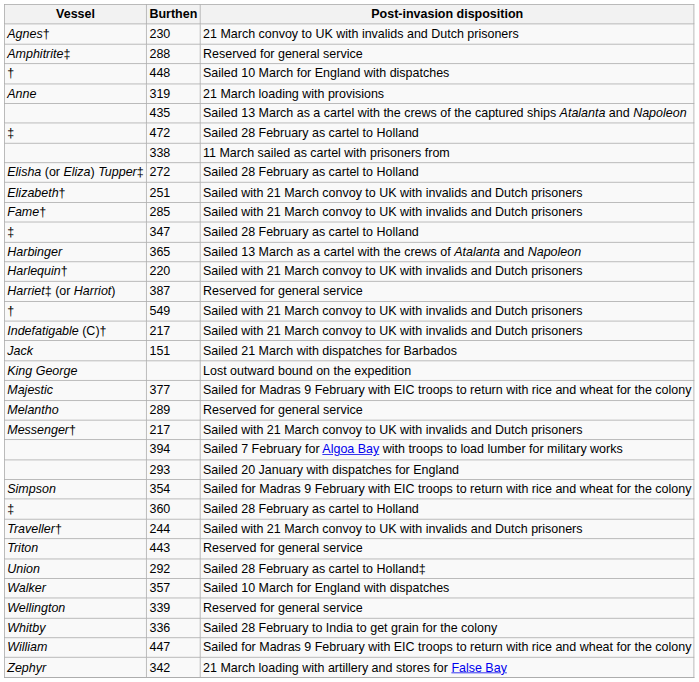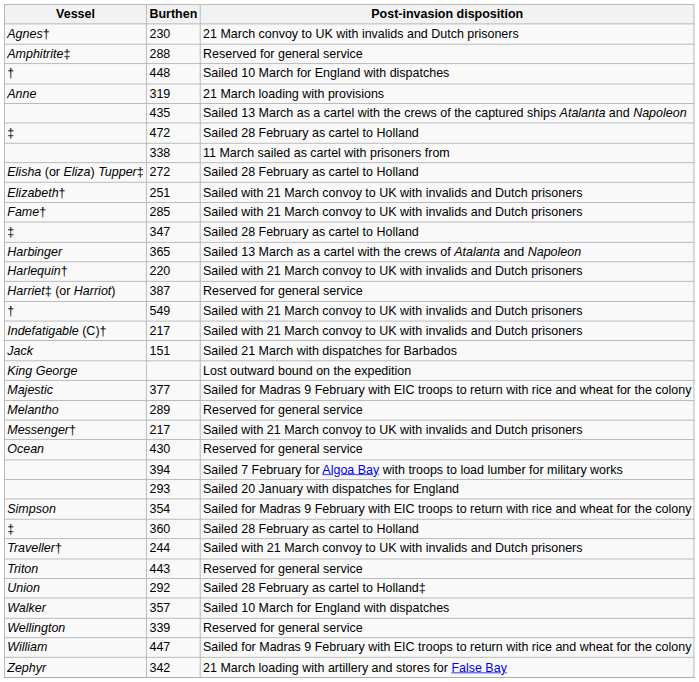 <table class="sortable wikitable">
 <tr>
 <th>Vessel</th>
 <th>Burthen</th>
 <th>Post-invasion disposition</th>
 </tr>
 <tr>
 <td><em>Agnes</em>†</td>
 <td>230</td>
 <td>21 March convoy to UK with invalids and Dutch prisoners</td>
 </tr>
 <tr>
 <td><em>Amphitrite</em>‡</td>
 <td>288</td>
 <td>Reserved for general service</td>
 </tr>
 <tr>
 <td>†</td>
 <td>448</td>
 <td>Sailed 10 March for England with dispatches</td>
 </tr>
 <tr>
 <td><em>Anne</em></td>
 <td>319</td>
 <td>21 March loading with provisions</td>
 </tr>
 <tr>
 <td></td>
 <td>435</td>
 <td>Sailed 13 March as a cartel with the crews of the captured ships <em>Atalanta</em> and <em>Napoleon</em></td>
 </tr>
 <tr>
 <td>‡</td>
 <td>472</td>
 <td>Sailed 28 February as cartel to Holland</td>
 </tr>
 <tr>
 <td></td>
 <td>338</td>
 <td>11 March sailed as cartel with prisoners from </td>
 </tr>
 <tr>
 <td><em>Elisha</em> (or <em>Eliza</em>) <em>Tupper</em>‡</td>
 <td>272</td>
 <td>Sailed 28 February as cartel to Holland</td>
 </tr>
 <tr>
 <td><em>Elizabeth</em>†</td>
 <td>251</td>
 <td>Sailed with 21 March convoy to UK with invalids and Dutch prisoners</td>
 </tr>
 <tr>
 <td><em>Fame</em>†</td>
 <td>285</td>
 <td>Sailed with 21 March convoy to UK with invalids and Dutch prisoners</td>
 </tr>
 <tr>
 <td>‡</td>
 <td>347</td>
 <td>Sailed 28 February as cartel to Holland</td>
 </tr>
 <tr>
 <td><em>Harbinger</em></td>
 <td>365</td>
 <td>Sailed 13 March as a cartel with the crews of <em>Atalanta</em> and <em>Napoleon</em></td>
 </tr>
 <tr>
 <td><em>Harlequin</em>†</td>
 <td>220</td>
 <td>Sailed with 21 March convoy to UK with invalids and Dutch prisoners</td>
 </tr>
 <tr>
 <td><em>Harriet</em>‡ (or <em>Harriot</em>)</td>
 <td>387</td>
 <td>Reserved for general service</td>
 </tr>
 <tr>
 <td>†</td>
 <td>549</td>
 <td>Sailed with 21 March convoy to UK with invalids and Dutch prisoners</td>
 </tr>
 <tr>
 <td><em>Indefatigable</em> (C)†</td>
 <td>217</td>
 <td>Sailed with 21 March convoy to UK with invalids and Dutch prisoners</td>
 </tr>
 <tr>
 <td><em>Jack</em></td>
 <td>151</td>
 <td>Sailed 21 March with dispatches for Barbados</td>
 </tr>
 <tr>
 <td><em>King George</em></td>
 <td></td>
 <td>Lost outward bound on the expedition</td>
 </tr>
 <tr>
 <td><em>Majestic</em></td>
 <td>377</td>
 <td>Sailed for Madras 9 February with EIC troops to return with rice and wheat for the colony</td>
 </tr>
 <tr>
 <td><em>Melantho</em></td>
 <td>289</td>
 <td>Reserved for general service</td>
 </tr>
 <tr>
 <td><em>Messenger</em>†</td>
 <td>217</td>
 <td>Sailed with 21 March convoy to UK with invalids and Dutch prisoners</td>
 </tr>
 <tr>
+<td><em>Ocean</em></td>
+<td>430</td>
+<td>Reserved for general service</td>
+</tr>
+<tr>
 <td></td>
 <td>394</td>
 <td>Sailed 7 February for <a href='#'>Algoa Bay</a> with troops to load lumber for military works</td>
 </tr>
 <tr>
 <td></td>
 <td>293</td>
 <td>Sailed 20 January with dispatches for England</td>
 </tr>
 <tr>
 <td><em>Simpson</em></td>
 <td>354</td>
 <td>Sailed for Madras 9 February with EIC troops to return with rice and wheat for the colony</td>
 </tr>
 <tr>
 <td>‡</td>
 <td>360</td>
 <td>Sailed 28 February as cartel to Holland</td>
 </tr>
 <tr>
 <td><em>Traveller</em>†</td>
 <td>244</td>
 <td>Sailed with 21 March convoy to UK with invalids and Dutch prisoners</td>
 </tr>
 <tr>
 <td><em>Triton</em></td>
 <td>443</td>
 <td>Reserved for general service</td>
 </tr>
 <tr>
 <td><em>Union</em></td>
 <td>292</td>
 <td>Sailed 28 February as cartel to Holland‡</td>
 </tr>
 <tr>
 <td><em>Walker</em></td>
 <td>357</td>
 <td>Sailed 10 March for England with dispatches</td>
 </tr>
 <tr>
 <td><em>Wellington</em></td>
 <td>339</td>
 <td>Reserved for general service</td>
 </tr>
 <tr>
-<td><em>Whitby</em></td>
-<td>336</td>
-<td>Sailed 28 February to India to get grain for the colony</td>
-</tr>
-<tr>
 <td><em>William</em></td>
 <td>447</td>
 <td>Sailed for Madras 9 February with EIC troops to return with rice and wheat for the colony</td>
 </tr>
 <tr>
 <td><em>Zephyr</em></td>
 <td>342</td>
 <td>21 March loading with artillery and stores for <a href='#'>False Bay</a></td>
 </tr>
 <tr>
 </tr>
 </table>
